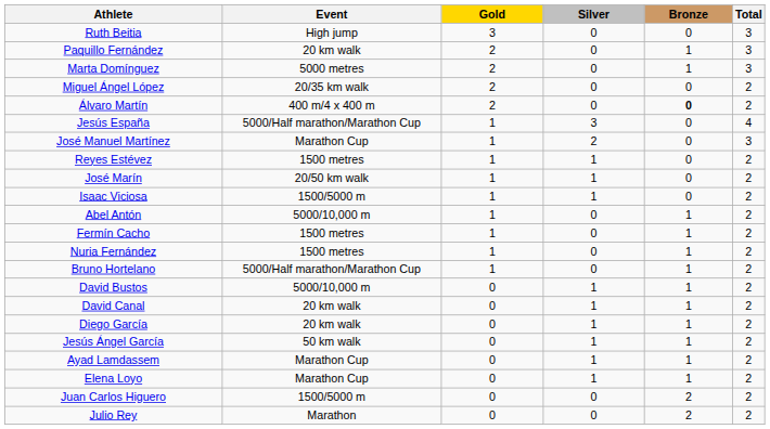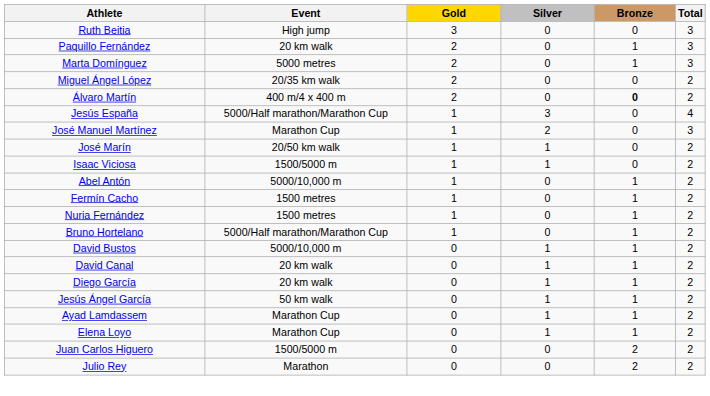 <table class="wikitable" width=75% style="font-size:90%; text-align:center;">
 <tr>
 <th width=30%>Athlete</th>
 <th width=30%>Event</th>
 <th width=14% style="background-color:gold">Gold</th>
 <th width=14% style="background-color:silver">Silver</th>
 <th width=14% style="background-color:#cc9966">Bronze</th>
 <th width=14%>Total</th>
 </tr>
 <tr>
 <td><a href='#'>Ruth Beitia</a></td>
 <td>High jump</td>
 <td>3</td>
 <td>0</td>
 <td>0</td>
 <td>3</td>
 </tr>
 <tr>
 <td><a href='#'>Paquillo Fernández</a></td>
 <td>20 km walk</td>
 <td>2</td>
 <td>0</td>
 <td>1</td>
 <td>3</td>
 </tr>
 <tr>
 <td><a href='#'>Marta Domínguez</a></td>
 <td>5000 metres</td>
 <td>2</td>
 <td>0</td>
 <td>1</td>
 <td>3</td>
 </tr>
 <tr>
 <td><a href='#'>Miguel Ángel López</a></td>
 <td>20/35 km walk</td>
 <td>2</td>
 <td>0</td>
 <td>0</td>
 <td>2</td>
 </tr>
 <tr>
 <td><a href='#'>Álvaro Martín</a></td>
 <td>400 m/4 x 400 m</td>
 <td>2</td>
 <td>0</td>
 <td><strong>0</strong></td>
 <td>2</td>
 </tr>
 <tr>
 <td><a href='#'>Jesús España</a></td>
 <td>5000/Half marathon/Marathon Cup</td>
 <td>1</td>
 <td>3</td>
 <td>0</td>
 <td>4</td>
 </tr>
 <tr>
 <td><a href='#'>José Manuel Martínez</a></td>
 <td>Marathon Cup</td>
 <td>1</td>
 <td>2</td>
 <td>0</td>
 <td>3</td>
-</tr>
-<tr>
-<td><a href='#'>Reyes Estévez</a></td>
-<td>1500 metres</td>
-<td>1</td>
-<td>1</td>
-<td>0</td>
-<td>2</td>
 </tr>
 <tr>
 <td><a href='#'>José Marín</a></td>
 <td>20/50 km walk</td>
 <td>1</td>
 <td>1</td>
 <td>0</td>
 <td>2</td>
 </tr>
 <tr>
 <td><a href='#'>Isaac Viciosa</a></td>
 <td>1500/5000 m</td>
 <td>1</td>
 <td>1</td>
 <td>0</td>
 <td>2</td>
 </tr>
 <tr>
 <td><a href='#'>Abel Antón</a></td>
 <td>5000/10,000 m</td>
 <td>1</td>
 <td>0</td>
 <td>1</td>
 <td>2</td>
 </tr>
 <tr>
 <td><a href='#'>Fermín Cacho</a></td>
 <td>1500 metres</td>
 <td>1</td>
 <td>0</td>
 <td>1</td>
 <td>2</td>
 </tr>
 <tr>
 <td><a href='#'>Nuria Fernández</a></td>
 <td>1500 metres</td>
 <td>1</td>
 <td>0</td>
 <td>1</td>
 <td>2</td>
 </tr>
 <tr>
 <td><a href='#'>Bruno Hortelano</a></td>
 <td>5000/Half marathon/Marathon Cup</td>
 <td>1</td>
 <td>0</td>
 <td>1</td>
 <td>2</td>
 </tr>
 <tr>
 <td><a href='#'>David Bustos</a></td>
 <td>5000/10,000 m</td>
 <td>0</td>
 <td>1</td>
 <td>1</td>
 <td>2</td>
 </tr>
 <tr>
 <td><a href='#'>David Canal</a></td>
 <td>20 km walk</td>
 <td>0</td>
 <td>1</td>
 <td>1</td>
 <td>2</td>
 </tr>
 <tr>
 <td><a href='#'>Diego García</a></td>
 <td>20 km walk</td>
 <td>0</td>
 <td>1</td>
 <td>1</td>
 <td>2</td>
 </tr>
 <tr>
 <td><a href='#'>Jesús Ángel García</a></td>
 <td>50 km walk</td>
 <td>0</td>
 <td>1</td>
 <td>1</td>
 <td>2</td>
 </tr>
 <tr>
 <td><a href='#'>Ayad Lamdassem</a></td>
 <td>Marathon Cup</td>
 <td>0</td>
 <td>1</td>
 <td>1</td>
 <td>2</td>
 </tr>
 <tr>
 <td><a href='#'>Elena Loyo</a></td>
 <td>Marathon Cup</td>
 <td>0</td>
 <td>1</td>
 <td>1</td>
 <td>2</td>
 </tr>
 <tr>
 <td><a href='#'>Juan Carlos Higuero</a></td>
 <td>1500/5000 m</td>
 <td>0</td>
 <td>0</td>
 <td>2</td>
 <td>2</td>
 </tr>
 <tr>
 <td><a href='#'>Julio Rey</a></td>
 <td>Marathon</td>
 <td>0</td>
 <td>0</td>
 <td>2</td>
 <td>2</td>
 </tr>
 </table>
